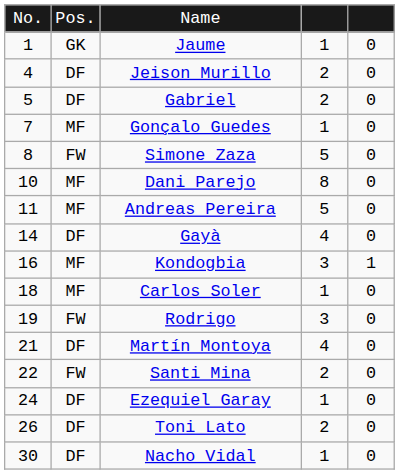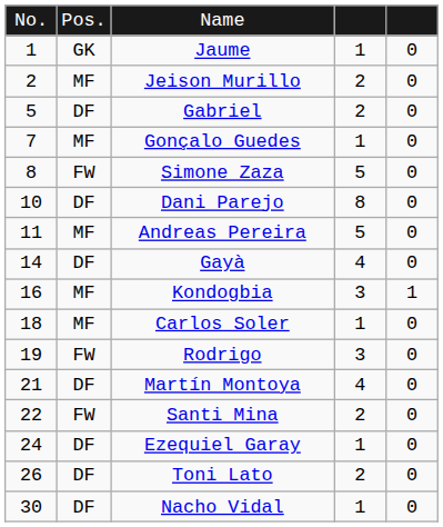 <table class="wikitable" style="text-align:center; font-size:100%; ">
 <tr>
 <td style="background:#191919; color:white; width:30px;">No.</td>
 <td style="background:#191919; color:white; width:30px;">Pos.</td>
 <td style="background:#191919; color:white; width:150px;">Name</td>
 <td style="background:#191919; color:white; width:30px;"></td>
 <td style="background:#191919; color:white; width:30px;"></td>
 </tr>
 <tr>
 <td>1</td>
 <td>GK</td>
 <td> <a href='#'>Jaume</a></td>
 <td>1</td>
 <td>0</td>
 </tr>
 <tr>
-<td>4</td>
-<td>DF</td>
+<td>2</td>
+<td>MF</td>
 <td> <a href='#'>Jeison Murillo</a></td>
 <td>2</td>
 <td>0</td>
 </tr>
 <tr>
 <td>5</td>
 <td>DF</td>
 <td> <a href='#'>Gabriel</a></td>
 <td>2</td>
 <td>0</td>
 </tr>
 <tr>
 <td>7</td>
 <td>MF</td>
 <td> <a href='#'>Gonçalo Guedes</a></td>
 <td>1</td>
 <td>0</td>
 </tr>
 <tr>
 <td>8</td>
 <td>FW</td>
 <td> <a href='#'>Simone Zaza</a></td>
 <td>5</td>
 <td>0</td>
 </tr>
 <tr>
 <td>10</td>
-<td>MF</td>
+<td>DF</td>
 <td> <a href='#'>Dani Parejo</a></td>
 <td>8</td>
 <td>0</td>
 </tr>
 <tr>
 <td>11</td>
 <td>MF</td>
 <td> <a href='#'>Andreas Pereira</a></td>
 <td>5</td>
 <td>0</td>
 </tr>
 <tr>
 <td>14</td>
 <td>DF</td>
 <td> <a href='#'>Gayà</a></td>
 <td>4</td>
 <td>0</td>
 </tr>
 <tr>
 <td>16</td>
 <td>MF</td>
 <td> <a href='#'>Kondogbia</a></td>
 <td>3</td>
 <td>1</td>
 </tr>
 <tr>
 <td>18</td>
 <td>MF</td>
 <td> <a href='#'>Carlos Soler</a></td>
 <td>1</td>
 <td>0</td>
 </tr>
 <tr>
 <td>19</td>
 <td>FW</td>
 <td> <a href='#'>Rodrigo</a></td>
 <td>3</td>
 <td>0</td>
 </tr>
 <tr>
 <td>21</td>
 <td>DF</td>
 <td> <a href='#'>Martín Montoya</a></td>
 <td>4</td>
 <td>0</td>
 </tr>
 <tr>
 <td>22</td>
 <td>FW</td>
 <td> <a href='#'>Santi Mina</a></td>
 <td>2</td>
 <td>0</td>
 </tr>
 <tr>
 <td>24</td>
 <td>DF</td>
 <td> <a href='#'>Ezequiel Garay</a></td>
 <td>1</td>
 <td>0</td>
 </tr>
 <tr>
 <td>26</td>
 <td>DF</td>
 <td> <a href='#'>Toni Lato</a></td>
 <td>2</td>
 <td>0</td>
 </tr>
 <tr>
 <td>30</td>
 <td>DF</td>
 <td> <a href='#'>Nacho Vidal</a></td>
 <td>1</td>
 <td>0</td>
 </tr>
 </table>
